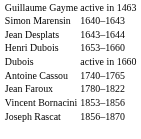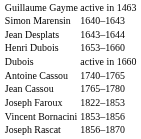 <table>
 <tr>
 <td>Guillaume Gayme</td>
 <td>active in 1463</td>
 </tr>
 <tr>
 <td>Simon Marensin</td>
 <td>1640–1643</td>
 </tr>
 <tr>
 <td>Jean Desplats</td>
 <td>1643–1644</td>
 </tr>
 <tr>
 <td>Henri Dubois</td>
 <td>1653–1660</td>
 </tr>
 <tr>
 <td>Dubois</td>
 <td>active in 1660</td>
 </tr>
 <tr>
 <td>Antoine Cassou</td>
 <td>1740–1765</td>
 </tr>
 <tr>
-<td>Jean Faroux</td>
-<td>1780–1822</td>
+<td>Jean Cassou</td>
+<td>1765–1780</td>
+</tr>
+<tr>
+<td>Joseph Faroux</td>
+<td>1822–1853</td>
 </tr>
 <tr>
 <td>Vincent Bornacini</td>
 <td>1853–1856</td>
 </tr>
 <tr>
 <td>Joseph Rascat</td>
 <td>1856–1870</td>
 </tr>
 </table>
